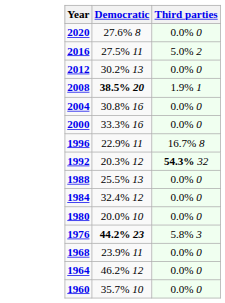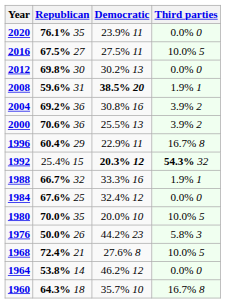 <table class="wikitable" style="float:right; font-size:95%;">
 <tr bgcolor=lightgrey>
 <th>Year</th>
+<th><a href='#'>Republican</a></th>
 <th><a href='#'>Democratic</a></th>
 <th><a href='#'>Third parties</a></th>
 </tr>
 <tr>
 <td style="text-align:center;" ><strong><a href='#'>2020</a></strong></td>
-<td style="text-align:center;" >27.6% <em>8</em></td>
+<td style="text-align:center;" ><strong>76.1%</strong> <em>35</em></td>
+<td style="text-align:center;" >23.9% <em>11</em></td>
 <td style="text-align:center; background:honeyDew;">0.0% <em>0</em></td>
 </tr>
 <tr>
 <td style="text-align:center;" ><strong><a href='#'>2016</a></strong></td>
+<td style="text-align:center;" ><strong>67.5%</strong> <em>27</em></td>
 <td style="text-align:center;" >27.5% <em>11</em></td>
-<td style="text-align:center; background:honeyDew;">5.0% <em>2</em></td>
+<td style="text-align:center; background:honeyDew;">10.0% <em>5</em></td>
 </tr>
 <tr>
 <td style="text-align:center;" ><strong><a href='#'>2012</a></strong></td>
+<td style="text-align:center;" ><strong>69.8%</strong> <em>30</em></td>
 <td style="text-align:center;" >30.2% <em>13</em></td>
 <td style="text-align:center; background:honeyDew;">0.0% <em>0</em></td>
 </tr>
 <tr>
 <td style="text-align:center;" ><strong><a href='#'>2008</a></strong></td>
+<td style="text-align:center;" ><strong>59.6%</strong> <em>31</em></td>
 <td style="text-align:center;" ><strong>38.5% <em>20</em></strong></td>
 <td style="text-align:center; background:honeyDew;">1.9% <em>1</em></td>
 </tr>
 <tr>
 <td style="text-align:center;" ><strong><a href='#'>2004</a></strong></td>
+<td style="text-align:center;" ><strong>69.2%</strong> <em>36</em></td>
 <td style="text-align:center;" >30.8% <em>16</em></td>
-<td style="text-align:center; background:honeyDew;">0.0% <em>0</em></td>
+<td style="text-align:center; background:honeyDew;">3.9% <em>2</em></td>
 </tr>
 <tr>
 <td style="text-align:center;" ><strong><a href='#'>2000</a></strong></td>
-<td style="text-align:center;" >33.3% <em>16</em></td>
-<td style="text-align:center; background:honeyDew;">0.0% <em>0</em></td>
+<td style="text-align:center;" ><strong>70.6%</strong> <em>36</em></td>
+<td style="text-align:center;" >25.5% <em>13</em></td>
+<td style="text-align:center; background:honeyDew;">3.9% <em>2</em></td>
 </tr>
 <tr>
 <td style="text-align:center;" ><strong><a href='#'>1996</a></strong></td>
+<td style="text-align:center;" ><strong>60.4%</strong> <em>29</em></td>
 <td style="text-align:center;" >22.9% <em>11</em></td>
 <td style="text-align:center; background:honeyDew;">16.7% <em>8</em></td>
 </tr>
 <tr>
 <td style="text-align:center;" ><strong><a href='#'>1992</a></strong></td>
-<td style="text-align:center;" >20.3% <em>12</em></td>
+<td style="text-align:center;" >25.4% <em>15</em></td>
+<td style="text-align:center;" ><strong>20.3% <em>12</em></strong></td>
 <td style="text-align:center; background:honeyDew;"><strong>54.3%</strong> <em>32</em></td>
 </tr>
 <tr>
 <td style="text-align:center;" ><strong><a href='#'>1988</a></strong></td>
-<td style="text-align:center;" >25.5% <em>13</em></td>
-<td style="text-align:center; background:honeyDew;">0.0% <em>0</em></td>
+<td style="text-align:center;" ><strong>66.7%</strong> <em>32</em></td>
+<td style="text-align:center;" >33.3% <em>16</em></td>
+<td style="text-align:center; background:honeyDew;">1.9% <em>1</em></td>
 </tr>
 <tr>
 <td style="text-align:center;" ><strong><a href='#'>1984</a></strong></td>
+<td style="text-align:center;" ><strong>67.6%</strong> <em>25</em></td>
 <td style="text-align:center;" >32.4% <em>12</em></td>
 <td style="text-align:center; background:honeyDew;">0.0% <em>0</em></td>
 </tr>
 <tr>
 <td style="text-align:center;" ><strong><a href='#'>1980</a></strong></td>
+<td style="text-align:center;" ><strong>70.0%</strong> <em>35</em></td>
 <td style="text-align:center;" >20.0% <em>10</em></td>
-<td style="text-align:center; background:honeyDew;">0.0% <em>0</em></td>
+<td style="text-align:center; background:honeyDew;">10.0% <em>5</em></td>
 </tr>
 <tr>
 <td style="text-align:center;" ><strong><a href='#'>1976</a></strong></td>
-<td style="text-align:center;" ><strong>44.2% <em>23</em></strong></td>
+<td style="text-align:center;" ><strong>50.0%</strong> <em>26</em></td>
+<td style="text-align:center;" >44.2% <em>23</em></td>
 <td style="text-align:center; background:honeyDew;">5.8% <em>3</em></td>
 </tr>
 <tr>
 <td style="text-align:center;" ><strong><a href='#'>1968</a></strong></td>
-<td style="text-align:center;" >23.9% <em>11</em></td>
-<td style="text-align:center; background:honeyDew;">0.0% <em>0</em></td>
+<td style="text-align:center;" ><strong>72.4%</strong> <em>21</em></td>
+<td style="text-align:center;" >27.6% <em>8</em></td>
+<td style="text-align:center; background:honeyDew;">10.0% <em>5</em></td>
 </tr>
 <tr>
 <td style="text-align:center;" ><strong><a href='#'>1964</a></strong></td>
+<td style="text-align:center;" ><strong>53.8%</strong> <em>14</em></td>
 <td style="text-align:center;" >46.2% <em>12</em></td>
 <td style="text-align:center; background:honeyDew;">0.0% <em>0</em></td>
 </tr>
 <tr>
 <td style="text-align:center;" ><strong><a href='#'>1960</a></strong></td>
+<td style="text-align:center;" ><strong>64.3%</strong> <em>18</em></td>
 <td style="text-align:center;" >35.7% <em>10</em></td>
-<td style="text-align:center; background:honeyDew;">0.0% <em>0</em></td>
+<td style="text-align:center; background:honeyDew;">16.7% <em>8</em></td>
 </tr>
 </table>
